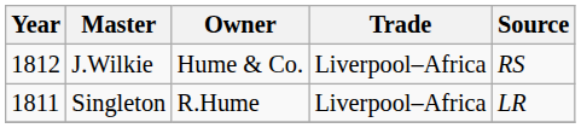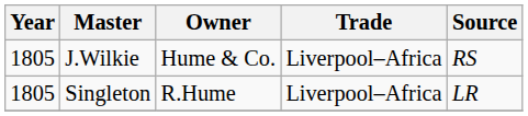 <table class=" wikitable">
 <tr>
 <th>Year</th>
 <th>Master</th>
 <th>Owner</th>
 <th>Trade</th>
 <th>Source</th>
 </tr>
 <tr>
-<td>1812</td>
+<td>1805</td>
 <td>J.Wilkie</td>
 <td>Hume & Co.</td>
 <td>Liverpool–Africa</td>
 <td><em>RS</em></td>
 </tr>
 <tr>
-<td>1811</td>
+<td>1805</td>
 <td>Singleton</td>
 <td>R.Hume</td>
 <td>Liverpool–Africa</td>
 <td><em>LR</em></td>
 </tr>
 <tr>
 </tr>
 </table>
